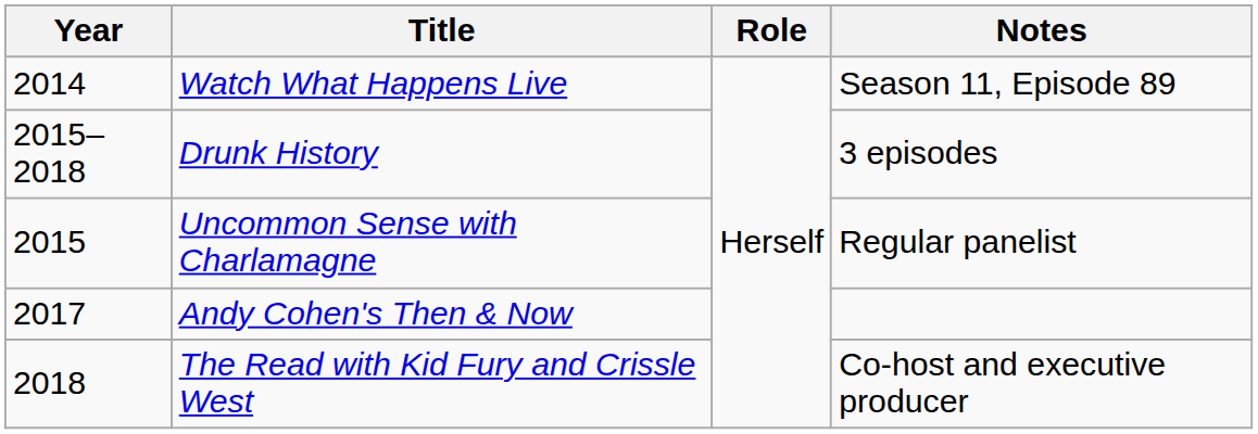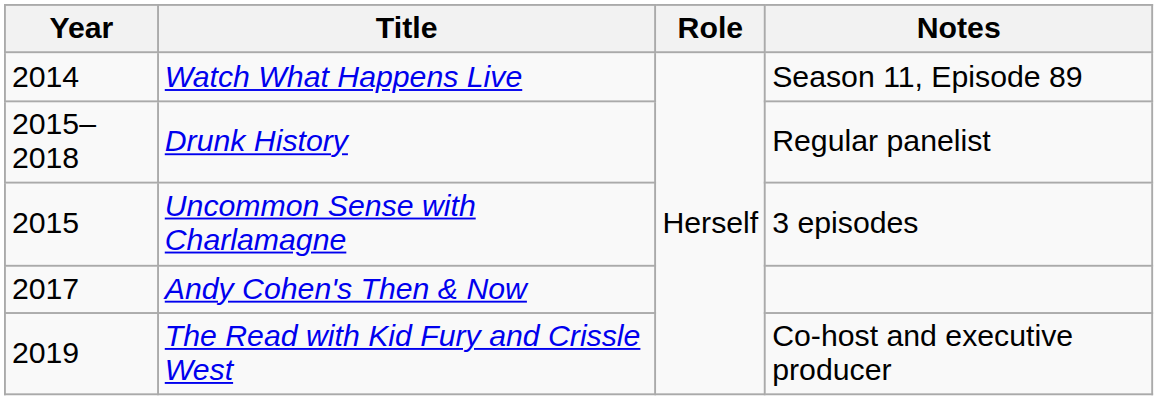 <table class="wikitable sortable">
 <tr>
 <th>Year</th>
 <th>Title</th>
 <th>Role</th>
 <th class="unsortable">Notes</th>
 </tr>
 <tr>
 <td>2014</td>
 <td><em><a href='#'>Watch What Happens Live</a></em></td>
 <td rowspan="5">Herself</td>
 <td>Season 11, Episode 89</td>
 </tr>
 <tr>
 <td>2015–2018</td>
 <td><em><a href='#'>Drunk History</a></em></td>
-<td>3 episodes</td>
+<td>Regular panelist</td>
 </tr>
 <tr>
 <td>2015</td>
 <td><em><a href='#'>Uncommon Sense with Charlamagne</a></em></td>
-<td>Regular panelist</td>
+<td>3 episodes</td>
 </tr>
 <tr>
 <td>2017</td>
 <td><em><a href='#'>Andy Cohen's Then & Now</a></em></td>
 <td></td>
 </tr>
 <tr>
-<td>2018</td>
+<td>2019</td>
 <td><em><a href='#'>The Read with Kid Fury and Crissle West</a></em></td>
 <td>Co-host and executive producer</td>
 </tr>
 </table>
